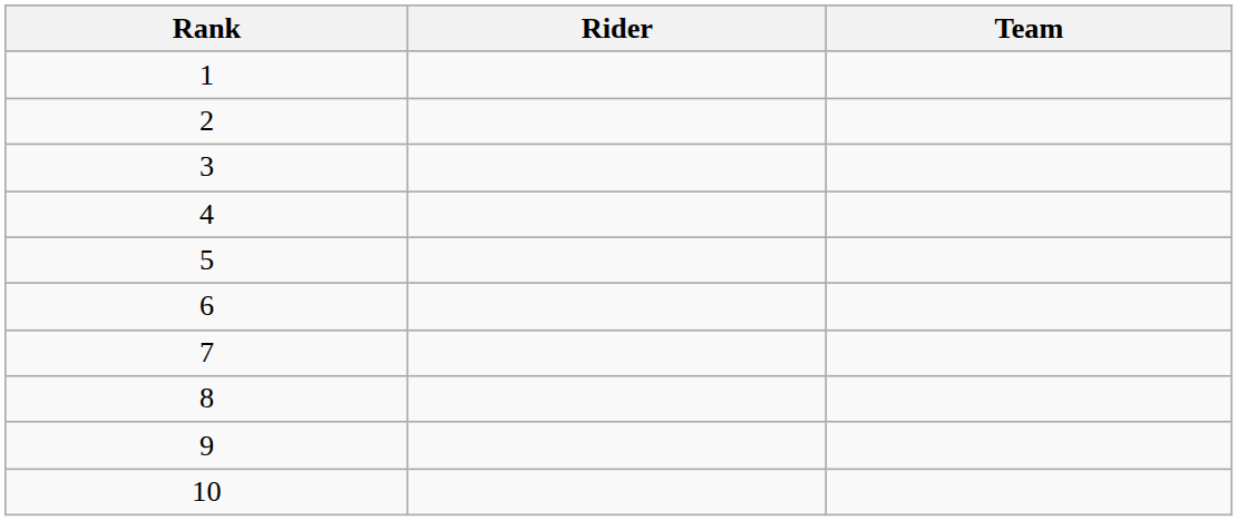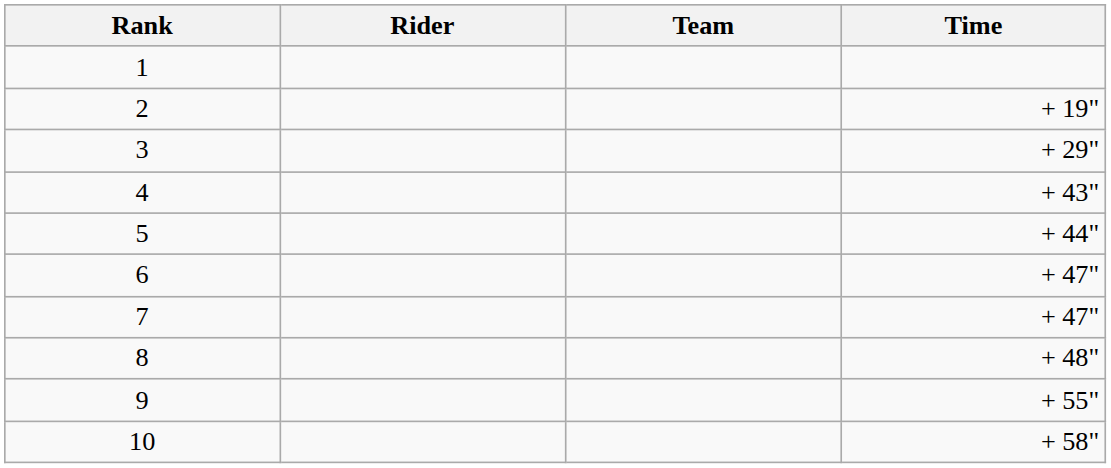 <table class="wikitable" style="width:42em;margin-bottom:0;">
 <tr>
 <th scope="col">Rank</th>
 <th scope="col">Rider</th>
 <th scope="col">Team</th>
+<th scope="col">Time</th>
 </tr>
 <tr>
 <td align="center">1</td>
 <td> </td>
 <td></td>
+<td align="right"></td>
 </tr>
 <tr>
 <td align="center">2</td>
 <td></td>
 <td></td>
+<td align="right">+ 19"</td>
 </tr>
 <tr>
 <td align="center">3</td>
 <td></td>
 <td></td>
+<td align="right">+ 29"</td>
 </tr>
 <tr>
 <td align="center">4</td>
 <td></td>
 <td></td>
+<td align="right">+ 43"</td>
 </tr>
 <tr>
 <td align="center">5</td>
 <td></td>
 <td></td>
+<td align="right">+ 44"</td>
 </tr>
 <tr>
 <td align="center">6</td>
 <td> </td>
 <td></td>
+<td align="right">+ 47"</td>
 </tr>
 <tr>
 <td align="center">7</td>
 <td> </td>
 <td></td>
+<td align="right">+ 47"</td>
 </tr>
 <tr>
 <td align="center">8</td>
 <td></td>
 <td></td>
+<td align="right">+ 48"</td>
 </tr>
 <tr>
 <td align="center">9</td>
 <td></td>
 <td></td>
+<td align="right">+ 55"</td>
 </tr>
 <tr>
 <td align="center">10</td>
 <td></td>
 <td></td>
+<td align="right">+ 58"</td>
 </tr>
 </table>
